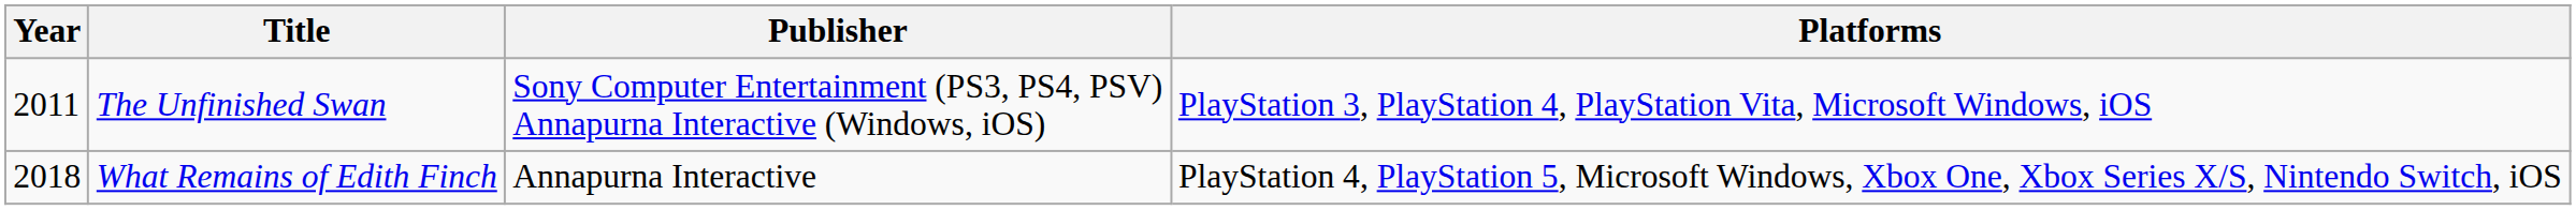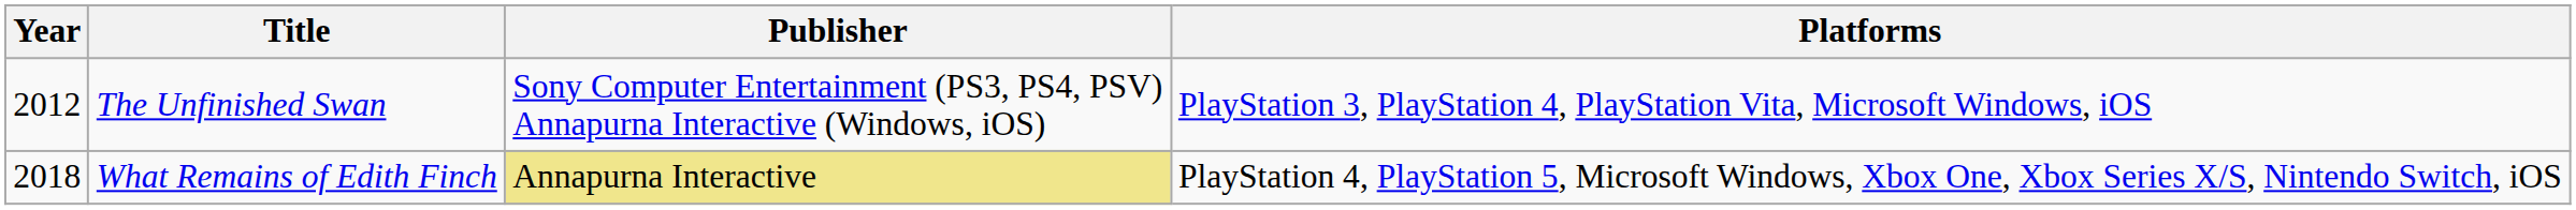 <table class="wikitable sortable">
 <tr>
 <th>Year</th>
 <th>Title</th>
 <th>Publisher</th>
 <th>Platforms</th>
 </tr>
 <tr>
-<td>2011</td>
+<td>2012</td>
 <td><em><a href='#'>The Unfinished Swan</a></em></td>
 <td><a href='#'>Sony Computer Entertainment</a> (PS3, PS4, PSV)<br><a href='#'>Annapurna Interactive</a> (Windows, iOS)</td>
 <td><a href='#'>PlayStation 3</a>, <a href='#'>PlayStation 4</a>, <a href='#'>PlayStation Vita</a>, <a href='#'>Microsoft Windows</a>, <a href='#'>iOS</a></td>
 </tr>
 <tr>
 <td>2018</td>
 <td><em><a href='#'>What Remains of Edith Finch</a></em></td>
-<td>Annapurna Interactive</td>
+<td style="background: khaki;">Annapurna Interactive</td>
 <td>PlayStation 4, <a href='#'>PlayStation 5</a>, Microsoft Windows, <a href='#'>Xbox One</a>, <a href='#'>Xbox Series X/S</a>, <a href='#'>Nintendo Switch</a>, iOS</td>
 </tr>
 </table>
